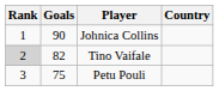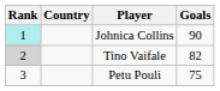 <table class="wikitable" style="text-align:center;">
 <tr>
 <th>Rank</th>
+<th>Country</th>
+<th>Player</th>
 <th>Goals</th>
-<th>Player</th>
-<th>Country</th>
 </tr>
 <tr>
-<td>1</td>
+<td style="background: paleturquoise;">1</td>
+<td></td>
+<td>Johnica Collins</td>
 <td>90</td>
-<td>Johnica Collins</td>
-<td></td>
 </tr>
 <tr>
 <td style="background: lightgrey;">2</td>
+<td></td>
+<td>Tino Vaifale</td>
 <td>82</td>
-<td>Tino Vaifale</td>
-<td></td>
 </tr>
 <tr>
 <td>3</td>
+<td></td>
+<td>Petu Pouli</td>
 <td>75</td>
-<td>Petu Pouli</td>
-<td></td>
 </tr>
 </table>
